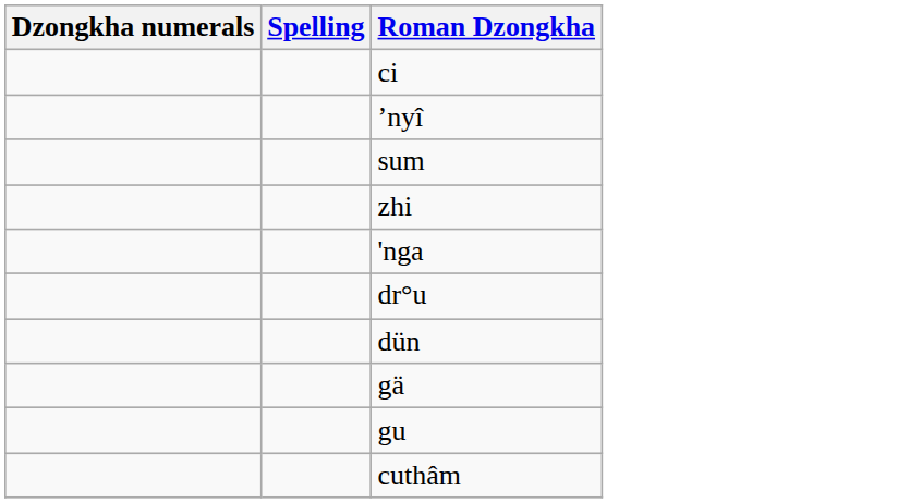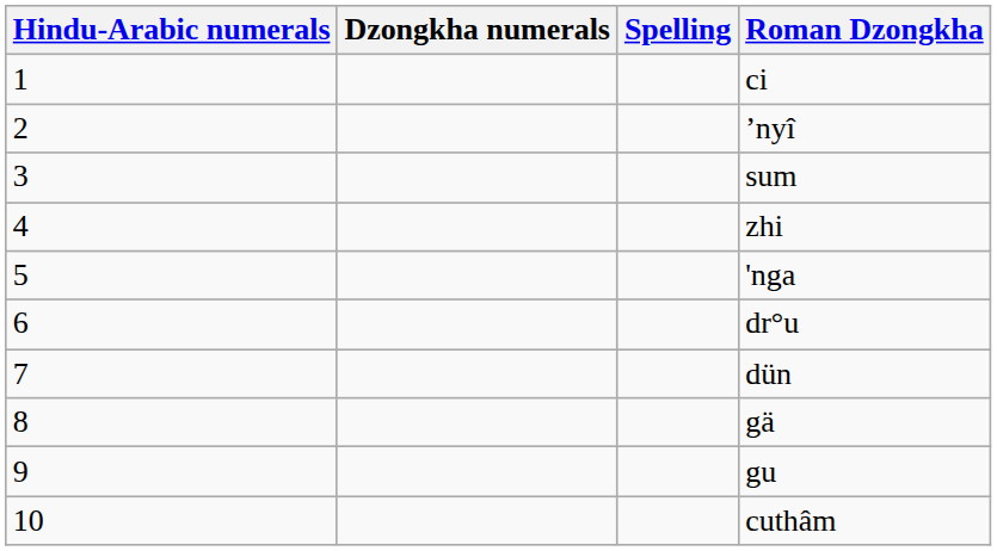 <table class="wikitable">
 <tr>
+<th><a href='#'>Hindu-Arabic numerals</a></th>
 <th>Dzongkha numerals</th>
 <th><a href='#'>Spelling</a></th>
 <th><a href='#'>Roman Dzongkha</a></th>
 </tr>
 <tr>
+<td>1</td>
 <td></td>
 <td></td>
 <td>ci</td>
 </tr>
 <tr>
+<td>2</td>
 <td></td>
 <td></td>
 <td>’nyî</td>
 </tr>
 <tr>
+<td>3</td>
 <td></td>
 <td></td>
 <td>sum</td>
 </tr>
 <tr>
+<td>4</td>
 <td></td>
 <td></td>
 <td>zhi</td>
 </tr>
 <tr>
+<td>5</td>
 <td></td>
 <td></td>
 <td>'nga</td>
 </tr>
 <tr>
+<td>6</td>
 <td></td>
 <td></td>
 <td>dr°u</td>
 </tr>
 <tr>
+<td>7</td>
 <td></td>
 <td></td>
 <td>dün</td>
 </tr>
 <tr>
+<td>8</td>
 <td></td>
 <td></td>
 <td>gä</td>
 </tr>
 <tr>
+<td>9</td>
 <td></td>
 <td></td>
 <td>gu</td>
 </tr>
 <tr>
+<td>10</td>
 <td></td>
 <td></td>
 <td>cuthâm</td>
 </tr>
 </table>
